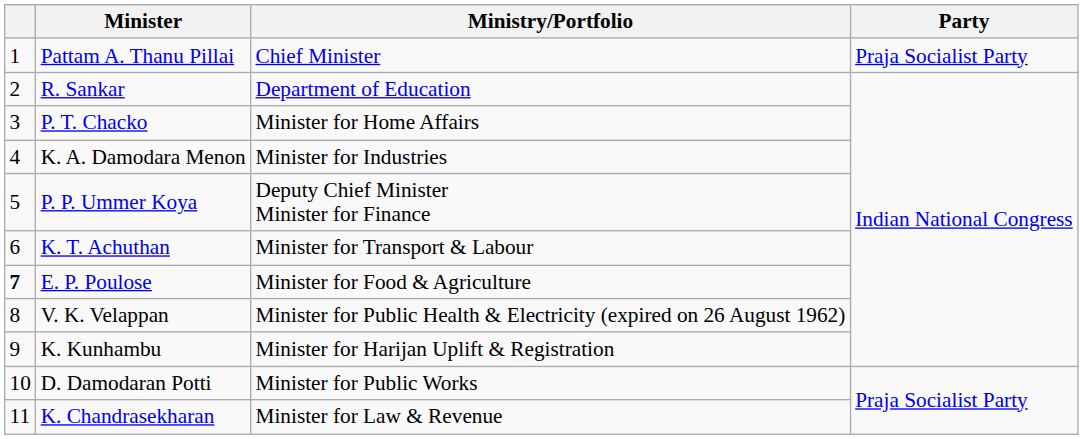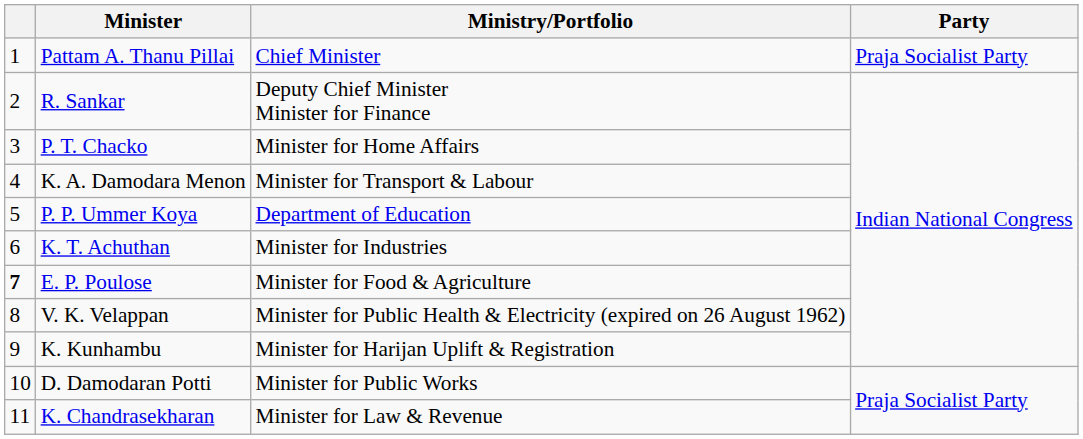 <table class="wikitable">
 <tr>
 <th></th>
 <th>Minister</th>
 <th>Ministry/Portfolio</th>
 <th>Party</th>
 </tr>
 <tr>
 <td>1</td>
 <td><a href='#'>Pattam A. Thanu Pillai</a></td>
 <td><a href='#'>Chief Minister</a></td>
 <td><a href='#'>Praja Socialist Party</a></td>
 </tr>
 <tr>
 <td>2</td>
 <td><a href='#'>R. Sankar</a></td>
-<td><a href='#'>Department of Education</a></td>
+<td>Deputy Chief Minister<br>Minister for Finance</td>
 <td rowspan="8"><a href='#'>Indian National Congress</a></td>
 </tr>
 <tr>
 <td>3</td>
 <td><a href='#'>P. T. Chacko</a></td>
 <td>Minister for Home Affairs</td>
 </tr>
 <tr>
 <td>4</td>
 <td>K. A. Damodara Menon</td>
-<td>Minister for Industries</td>
+<td>Minister for Transport & Labour</td>
 </tr>
 <tr>
 <td>5</td>
 <td><a href='#'>P. P. Ummer Koya</a></td>
-<td>Deputy Chief Minister<br>Minister for Finance</td>
+<td><a href='#'>Department of Education</a></td>
 </tr>
 <tr>
 <td>6</td>
 <td><a href='#'>K. T. Achuthan</a></td>
-<td>Minister for Transport & Labour</td>
+<td>Minister for Industries</td>
 </tr>
 <tr>
 <td><strong>7</strong></td>
 <td><a href='#'>E. P. Poulose</a></td>
 <td>Minister for Food & Agriculture</td>
 </tr>
 <tr>
 <td>8</td>
 <td>V. K. Velappan</td>
 <td>Minister for Public Health & Electricity (expired on 26 August 1962)</td>
 </tr>
 <tr>
 <td>9</td>
 <td>K. Kunhambu</td>
 <td>Minister for Harijan Uplift & Registration</td>
 </tr>
 <tr>
 <td>10</td>
 <td>D. Damodaran Potti</td>
 <td>Minister for Public Works</td>
 <td rowspan="2"><a href='#'>Praja Socialist Party</a></td>
 </tr>
 <tr>
 <td>11</td>
 <td><a href='#'>K. Chandrasekharan</a></td>
 <td>Minister for Law & Revenue</td>
 </tr>
 </table>
